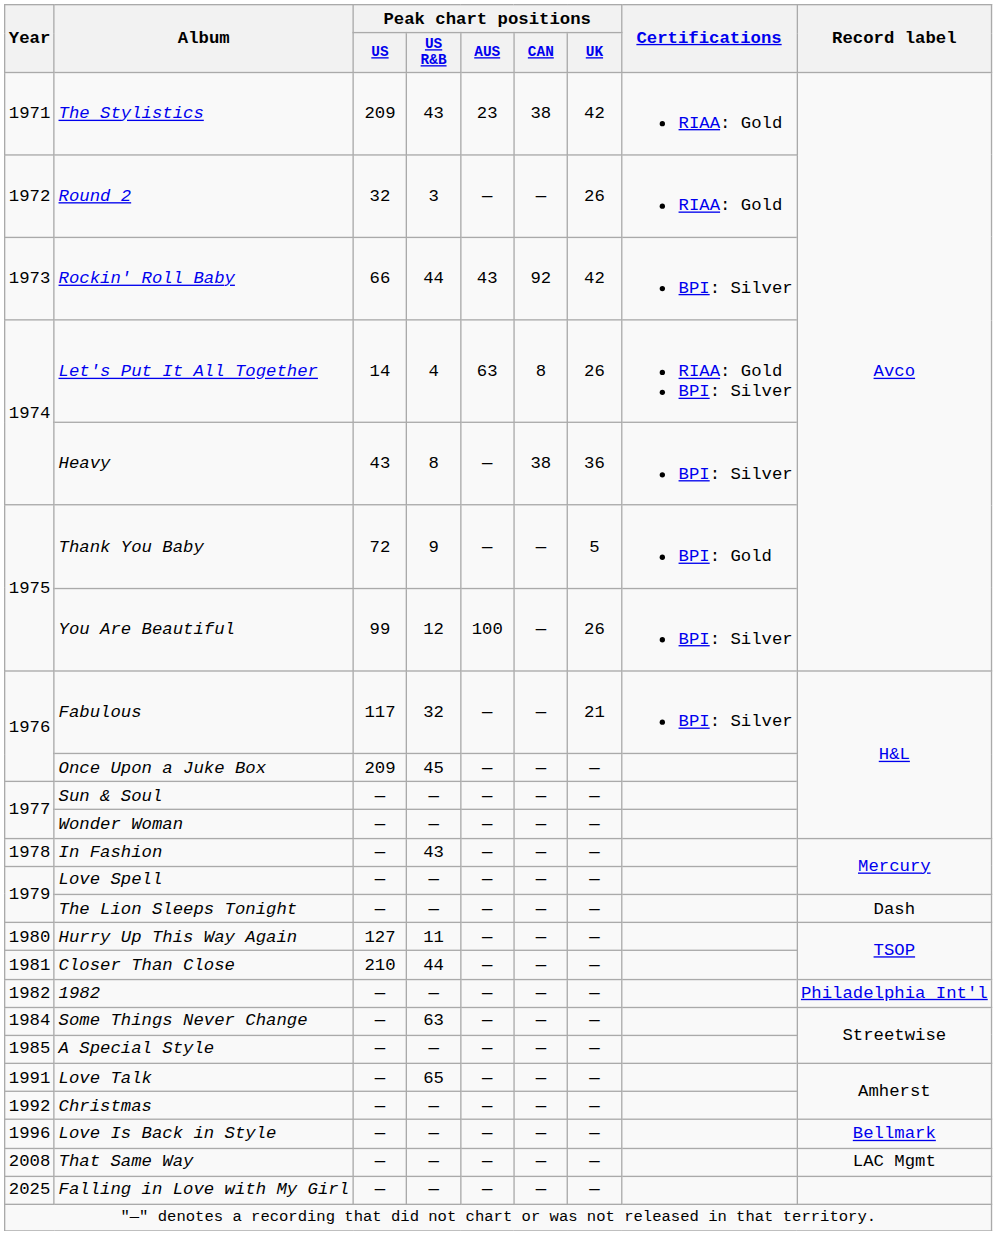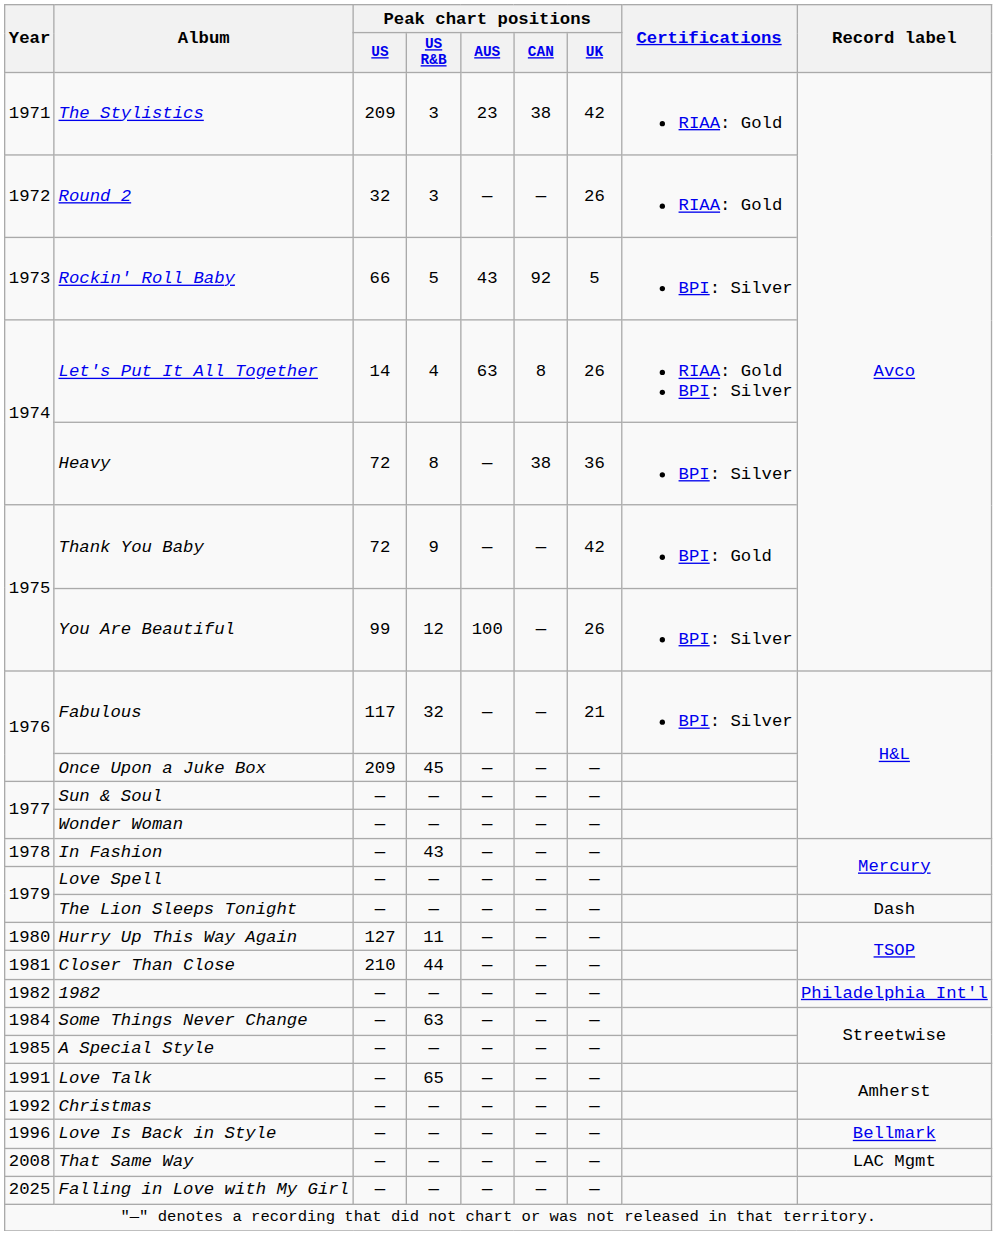 <table class="wikitable" style="text-align:center;">
 <tr>
 <th rowspan="2">Year</th>
 <th rowspan="2">Album</th>
 <th colspan="5">Peak chart positions</th>
 <th rowspan="2"><a href='#'>Certifications</a></th>
 <th rowspan="2">Record label</th>
 </tr>
 <tr style="font-size:smaller;">
 <th width="35"><a href='#'>US</a><br></th>
 <th width="35"><a href='#'>US<br>R&B</a><br></th>
 <th width="35"><a href='#'>AUS</a><br></th>
 <th width="35"><a href='#'>CAN</a><br></th>
 <th width="35"><a href='#'>UK</a><br></th>
 </tr>
 <tr>
 <td rowspan="1">1971</td>
 <td align="left"><em><a href='#'>The Stylistics</a></em></td>
 <td>209</td>
-<td>43</td>
+<td>3</td>
 <td>23</td>
 <td>38</td>
 <td>42</td>
 <td align="left"><br><ul><li><a href='#'>RIAA</a>: Gold</li></ul></td>
 <td rowspan="7"><a href='#'>Avco</a></td>
 </tr>
 <tr>
 <td rowspan="1">1972</td>
 <td align="left"><em><a href='#'>Round 2</a></em></td>
 <td>32</td>
 <td>3</td>
 <td>—</td>
 <td>—</td>
 <td>26</td>
 <td align="left"><br><ul><li><a href='#'>RIAA</a>: Gold</li></ul></td>
 </tr>
 <tr>
 <td rowspan="1">1973</td>
 <td align="left"><em><a href='#'>Rockin' Roll Baby</a></em></td>
 <td>66</td>
-<td>44</td>
+<td>5</td>
 <td>43</td>
 <td>92</td>
-<td>42</td>
+<td>5</td>
 <td align="left"><br><ul><li><a href='#'>BPI</a>: Silver</li></ul></td>
 </tr>
 <tr>
 <td rowspan="2">1974</td>
 <td align="left"><em><a href='#'>Let's Put It All Together</a></em></td>
 <td>14</td>
 <td>4</td>
 <td>63</td>
 <td>8</td>
 <td>26</td>
 <td align="left"><br><ul><li><a href='#'>RIAA</a>: Gold</li><li><a href='#'>BPI</a>: Silver</li></ul></td>
 </tr>
 <tr>
 <td align="left"><em>Heavy</em> </td>
-<td>43</td>
+<td>72</td>
 <td>8</td>
 <td>—</td>
 <td>38</td>
 <td>36</td>
 <td align="left"><br><ul><li><a href='#'>BPI</a>: Silver</li></ul></td>
 </tr>
 <tr>
 <td rowspan="2">1975</td>
 <td align="left"><em>Thank You Baby</em></td>
 <td>72</td>
 <td>9</td>
 <td>—</td>
 <td>—</td>
-<td>5</td>
+<td>42</td>
 <td align="left"><br><ul><li><a href='#'>BPI</a>: Gold</li></ul></td>
 </tr>
 <tr>
 <td align="left"><em>You Are Beautiful</em></td>
 <td>99</td>
 <td>12</td>
 <td>100</td>
 <td>—</td>
 <td>26</td>
 <td align="left"><br><ul><li><a href='#'>BPI</a>: Silver</li></ul></td>
 </tr>
 <tr>
 <td rowspan="2">1976</td>
 <td align="left"><em>Fabulous</em></td>
 <td>117</td>
 <td>32</td>
 <td>—</td>
 <td>—</td>
 <td>21</td>
 <td align="left"><br><ul><li><a href='#'>BPI</a>: Silver</li></ul></td>
 <td rowspan="4"><a href='#'>H&L</a></td>
 </tr>
 <tr>
 <td align="left"><em>Once Upon a Juke Box</em></td>
 <td>209</td>
 <td>45</td>
 <td>—</td>
 <td>—</td>
 <td>—</td>
 <td align="left"></td>
 </tr>
 <tr>
 <td rowspan="2">1977</td>
 <td align="left"><em>Sun & Soul</em></td>
 <td>—</td>
 <td>—</td>
 <td>—</td>
 <td>—</td>
 <td>—</td>
 <td align="left"></td>
 </tr>
 <tr>
 <td align="left"><em>Wonder Woman</em></td>
 <td>—</td>
 <td>—</td>
 <td>—</td>
 <td>—</td>
 <td>—</td>
 <td align="left"></td>
 </tr>
 <tr>
 <td rowspan="1">1978</td>
 <td align="left"><em>In Fashion</em></td>
 <td>—</td>
 <td>43</td>
 <td>—</td>
 <td>—</td>
 <td>—</td>
 <td align="left"></td>
 <td rowspan="2"><a href='#'>Mercury</a></td>
 </tr>
 <tr>
 <td rowspan="2">1979</td>
 <td align="left"><em>Love Spell</em></td>
 <td>—</td>
 <td>—</td>
 <td>—</td>
 <td>—</td>
 <td>—</td>
 <td align="left"></td>
 </tr>
 <tr>
 <td align="left"><em>The Lion Sleeps Tonight</em></td>
 <td>—</td>
 <td>—</td>
 <td>—</td>
 <td>—</td>
 <td>—</td>
 <td align="left"></td>
 <td rowspan="1">Dash</td>
 </tr>
 <tr>
 <td rowspan="1">1980</td>
 <td align="left"><em>Hurry Up This Way Again</em></td>
 <td>127</td>
 <td>11</td>
 <td>—</td>
 <td>—</td>
 <td>—</td>
 <td align="left"></td>
 <td rowspan="2"><a href='#'>TSOP</a></td>
 </tr>
 <tr>
 <td rowspan="1">1981</td>
 <td align="left"><em>Closer Than Close</em></td>
 <td>210</td>
 <td>44</td>
 <td>—</td>
 <td>—</td>
 <td>—</td>
 <td align="left"></td>
 </tr>
 <tr>
 <td rowspan="1">1982</td>
 <td align="left"><em>1982</em></td>
 <td>—</td>
 <td>—</td>
 <td>—</td>
 <td>—</td>
 <td>—</td>
 <td align="left"></td>
 <td rowspan="1"><a href='#'>Philadelphia Int'l</a></td>
 </tr>
 <tr>
 <td rowspan="1">1984</td>
 <td align="left"><em>Some Things Never Change</em></td>
 <td>—</td>
 <td>63</td>
 <td>—</td>
 <td>—</td>
 <td>—</td>
 <td align="left"></td>
 <td rowspan="2">Streetwise</td>
 </tr>
 <tr>
 <td rowspan="1">1985</td>
 <td align="left"><em>A Special Style</em></td>
 <td>—</td>
 <td>—</td>
 <td>—</td>
 <td>—</td>
 <td>—</td>
 <td align="left"></td>
 </tr>
 <tr>
 <td rowspan="1">1991</td>
 <td align="left"><em>Love Talk</em></td>
 <td>—</td>
 <td>65</td>
 <td>—</td>
 <td>—</td>
 <td>—</td>
 <td align="left"></td>
 <td rowspan="2">Amherst</td>
 </tr>
 <tr>
 <td rowspan="1">1992</td>
 <td align="left"><em>Christmas</em></td>
 <td>—</td>
 <td>—</td>
 <td>—</td>
 <td>—</td>
 <td>—</td>
 <td align="left"></td>
 </tr>
 <tr>
 <td rowspan="1">1996</td>
 <td align="left"><em>Love Is Back in Style</em></td>
 <td>—</td>
 <td>—</td>
 <td>—</td>
 <td>—</td>
 <td>—</td>
 <td align="left"></td>
 <td rowspan="1"><a href='#'>Bellmark</a></td>
 </tr>
 <tr>
 <td rowspan="1">2008</td>
 <td align="left"><em>That Same Way</em></td>
 <td>—</td>
 <td>—</td>
 <td>—</td>
 <td>—</td>
 <td>—</td>
 <td align="left"></td>
 <td rowspan="1">LAC Mgmt</td>
 </tr>
 <tr>
 <td rowspan="1">2025</td>
 <td align="left"><em>Falling in Love with My Girl</em></td>
 <td>—</td>
 <td>—</td>
 <td>—</td>
 <td>—</td>
 <td>—</td>
 <td align="left"></td>
 <td rowspan="1"></td>
 </tr>
 <tr>
 <td colspan="15" style="font-size:90%">"—" denotes a recording that did not chart or was not released in that territory.</td>
 </tr>
 </table>
